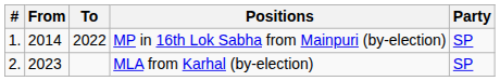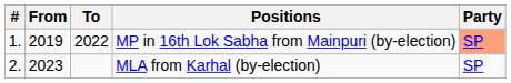 <table class="wikitable">
 <tr>
 <th>#</th>
 <th>From</th>
 <th>To</th>
 <th>Positions</th>
 <th>Party</th>
 </tr>
 <tr>
 <td>1.</td>
-<td>2014</td>
+<td>2019</td>
 <td>2022</td>
 <td><a href='#'>MP</a> in <a href='#'>16th Lok Sabha</a> from <a href='#'>Mainpuri</a> (by-election)</td>
-<td><a href='#'>SP</a></td>
+<td style="background: lightsalmon;"><a href='#'>SP</a></td>
 </tr>
 <tr>
 <td>2.</td>
 <td>2023</td>
 <td></td>
 <td><a href='#'>MLA</a> from <a href='#'>Karhal</a> (by-election)</td>
 <td><a href='#'>SP</a></td>
 </tr>
 </table>
